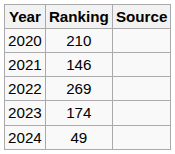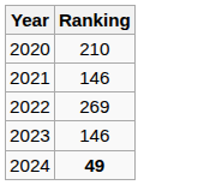 <table class="wikitable" style="text-align:center; font-size: 95%;">
 <tr>
 <th>Year</th>
 <th>Ranking</th>
-<th>Source</th>
 </tr>
 <tr>
 <td>2020</td>
 <td>210</td>
-<td></td>
 </tr>
 <tr>
 <td>2021</td>
 <td>146</td>
-<td></td>
 </tr>
 <tr>
 <td>2022</td>
 <td>269</td>
-<td></td>
 </tr>
 <tr>
 <td>2023</td>
-<td>174</td>
-<td></td>
+<td>146</td>
 </tr>
 <tr>
 <td>2024</td>
-<td>49</td>
-<td></td>
+<td><strong>49</strong></td>
 </tr>
 </table>
